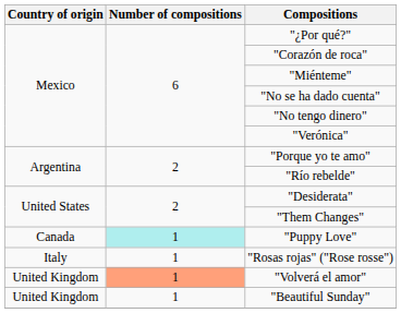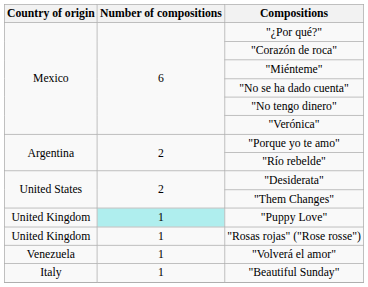 <table class="wikitable">
 <tr>
 <th>Country of origin</th>
 <th>Number of compositions</th>
 <th>Compositions</th>
 </tr>
 <tr>
 <td align="center" rowspan="6">Mexico</td>
 <td align="center" rowspan="6">6</td>
 <td align="center">"¿Por qué?"</td>
 </tr>
 <tr>
 <td align="center">"Corazón de roca"</td>
 </tr>
 <tr>
 <td align="center">"Miénteme"</td>
 </tr>
 <tr>
 <td align="center">"No se ha dado cuenta"</td>
 </tr>
 <tr>
 <td align="center">"No tengo dinero"</td>
 </tr>
 <tr>
 <td align="center">"Verónica"</td>
 </tr>
 <tr>
 <td align="center" rowspan="2">Argentina</td>
 <td align="center" rowspan="2">2</td>
 <td align="center">"Porque yo te amo"</td>
 </tr>
 <tr>
 <td align="center">"Río rebelde"</td>
 </tr>
 <tr>
 <td align="center" rowspan="2">United States</td>
 <td align="center" rowspan="2">2</td>
 <td align="center">"Desiderata"</td>
 </tr>
 <tr>
 <td align="center">"Them Changes"</td>
 </tr>
 <tr>
-<td align="center" rowspan="1">Canada</td>
+<td align="center" rowspan="1">United Kingdom</td>
 <td align="center" rowspan="1" style="background: paleturquoise;">1</td>
 <td align="center">"Puppy Love"</td>
 </tr>
 <tr>
-<td align="center" rowspan="1">Italy</td>
+<td align="center" rowspan="1">United Kingdom</td>
 <td align="center" rowspan="1">1</td>
 <td align="center">"Rosas rojas" ("Rose rosse")</td>
 </tr>
 <tr>
-<td align="center" rowspan="1">United Kingdom</td>
-<td align="center" rowspan="1" style="background: lightsalmon;">1</td>
+<td align="center" rowspan="1">Venezuela</td>
+<td align="center" rowspan="1">1</td>
 <td align="center">"Volverá el amor"</td>
 </tr>
 <tr>
-<td align="center" rowspan="1">United Kingdom</td>
+<td align="center" rowspan="1">Italy</td>
 <td align="center" rowspan="1">1</td>
 <td align="center">"Beautiful Sunday"</td>
 </tr>
 <tr>
 </tr>
 </table>
